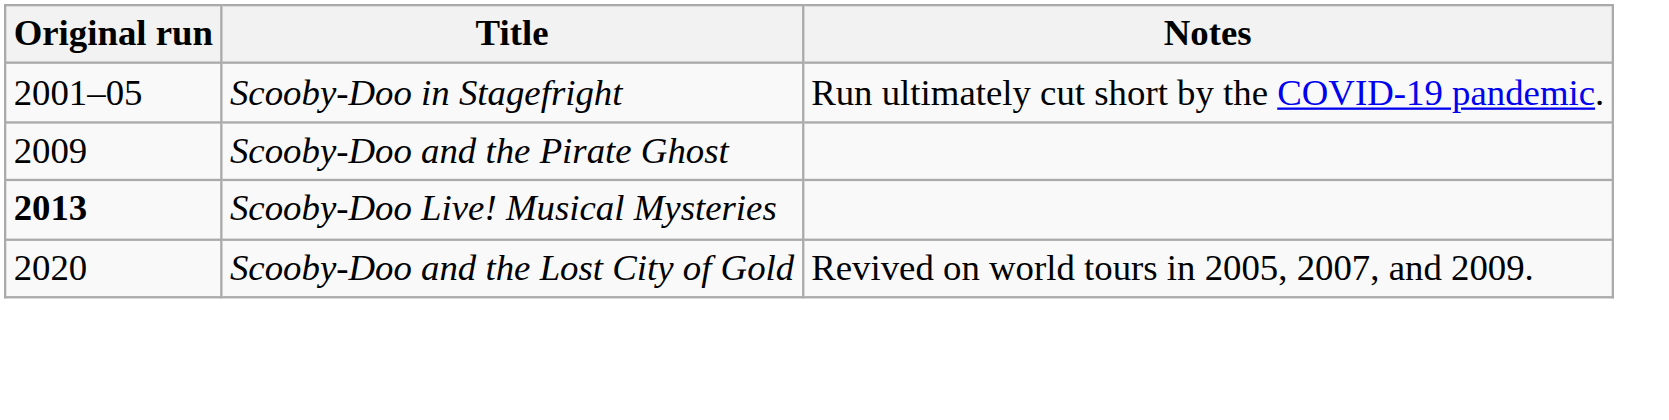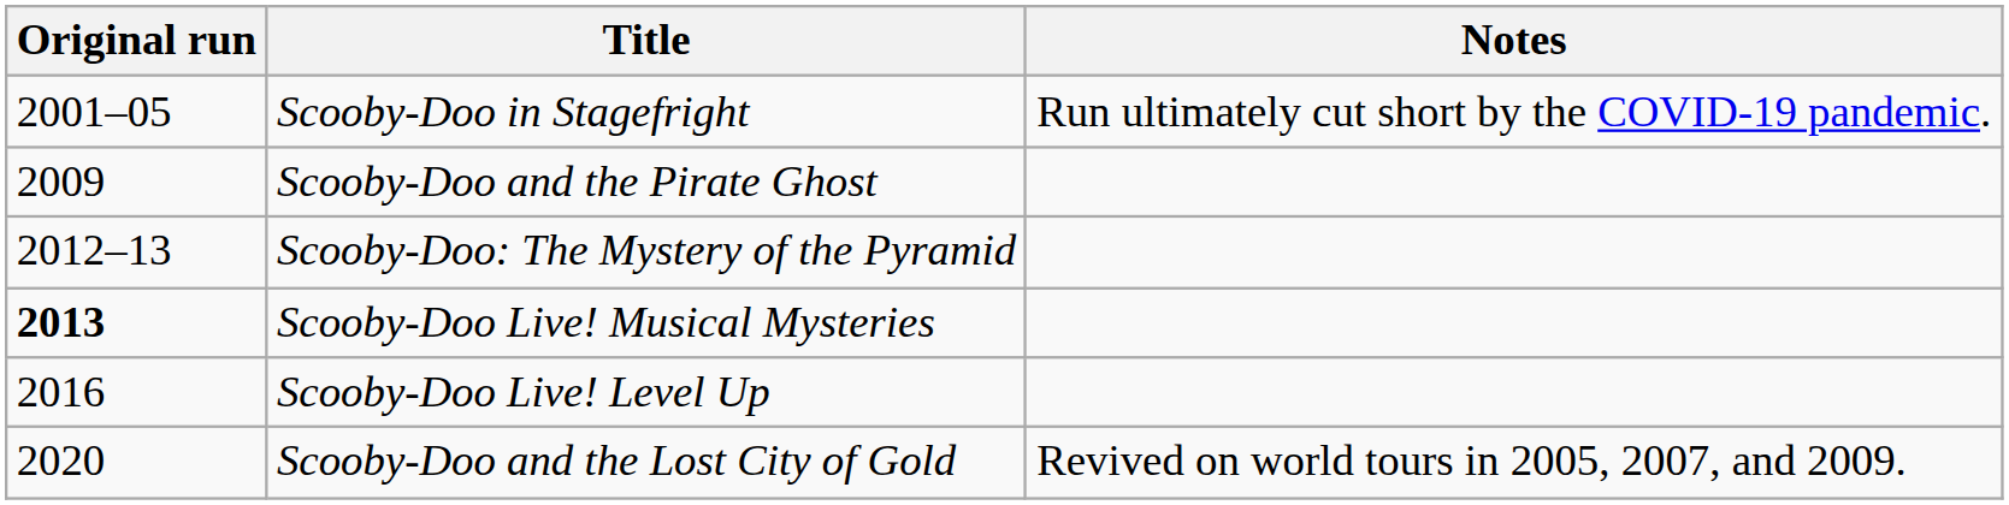 <table class="wikitable sortable">
 <tr>
 <th>Original run</th>
 <th>Title</th>
 <th class="unsortable">Notes</th>
 </tr>
 <tr>
 <td>2001–05</td>
 <td><em>Scooby-Doo in Stagefright</em></td>
 <td>Run ultimately cut short by the <a href='#'>COVID-19 pandemic</a>.</td>
 </tr>
 <tr>
 <td>2009</td>
 <td><em>Scooby-Doo and the Pirate Ghost</em></td>
 <td></td>
 </tr>
 <tr>
+<td>2012–13</td>
+<td><em>Scooby-Doo: The Mystery of the Pyramid</em></td>
+<td></td>
+</tr>
+<tr>
 <td><strong>2013</strong></td>
 <td><em>Scooby-Doo Live! Musical Mysteries</em></td>
+<td></td>
+</tr>
+<tr>
+<td>2016</td>
+<td><em>Scooby-Doo Live! Level Up</em></td>
 <td></td>
 </tr>
 <tr>
 <td>2020</td>
 <td><em>Scooby-Doo and the Lost City of Gold</em></td>
 <td>Revived on world tours in 2005, 2007, and 2009.</td>
 </tr>
 </table>
